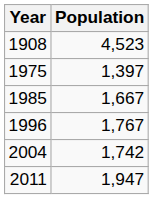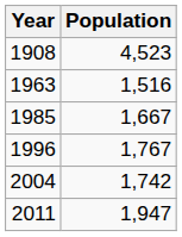 <table class="wikitable" style="line-height:1.1em;">
 <tr>
 <th>Year</th>
 <th>Population</th>
 </tr>
 <tr align="right">
 <td>1908</td>
 <td>4,523</td>
 </tr>
 <tr align="right">
-<td>1975</td>
-<td>1,397</td>
+<td>1963</td>
+<td>1,516</td>
 </tr>
 <tr align="right">
 <td>1985</td>
 <td>1,667</td>
 </tr>
 <tr align="right">
 <td>1996</td>
 <td>1,767</td>
 </tr>
 <tr align="right">
 <td>2004</td>
 <td>1,742</td>
 </tr>
 <tr align="right">
 <td>2011</td>
 <td>1,947</td>
 </tr>
 </table>
